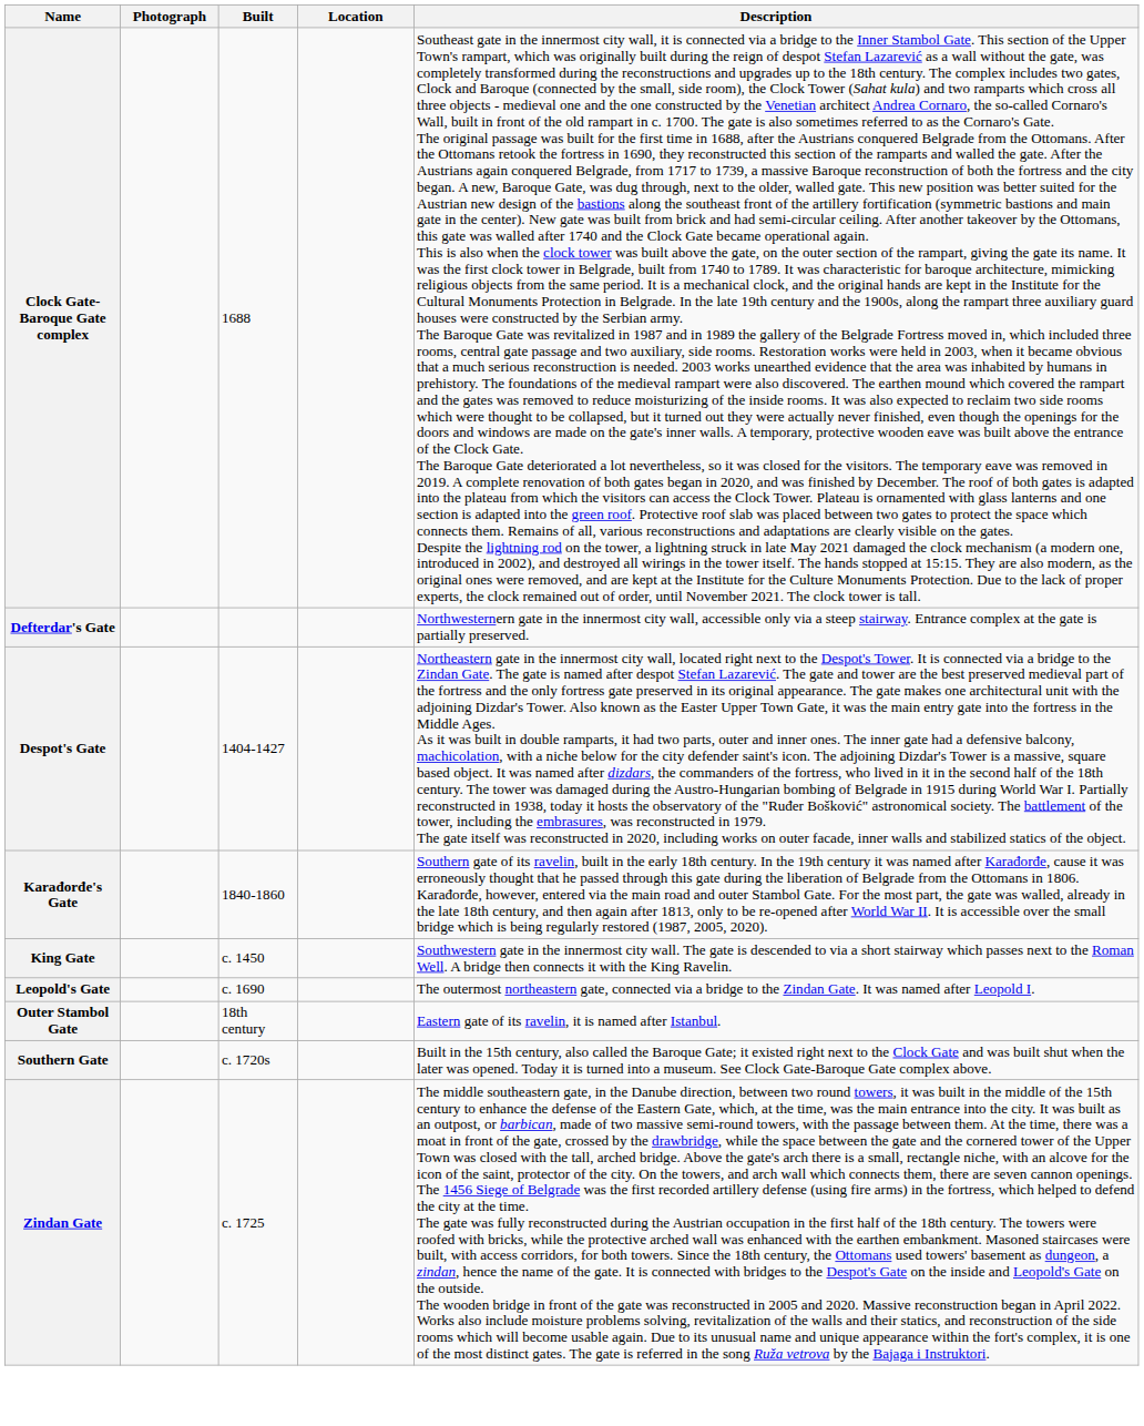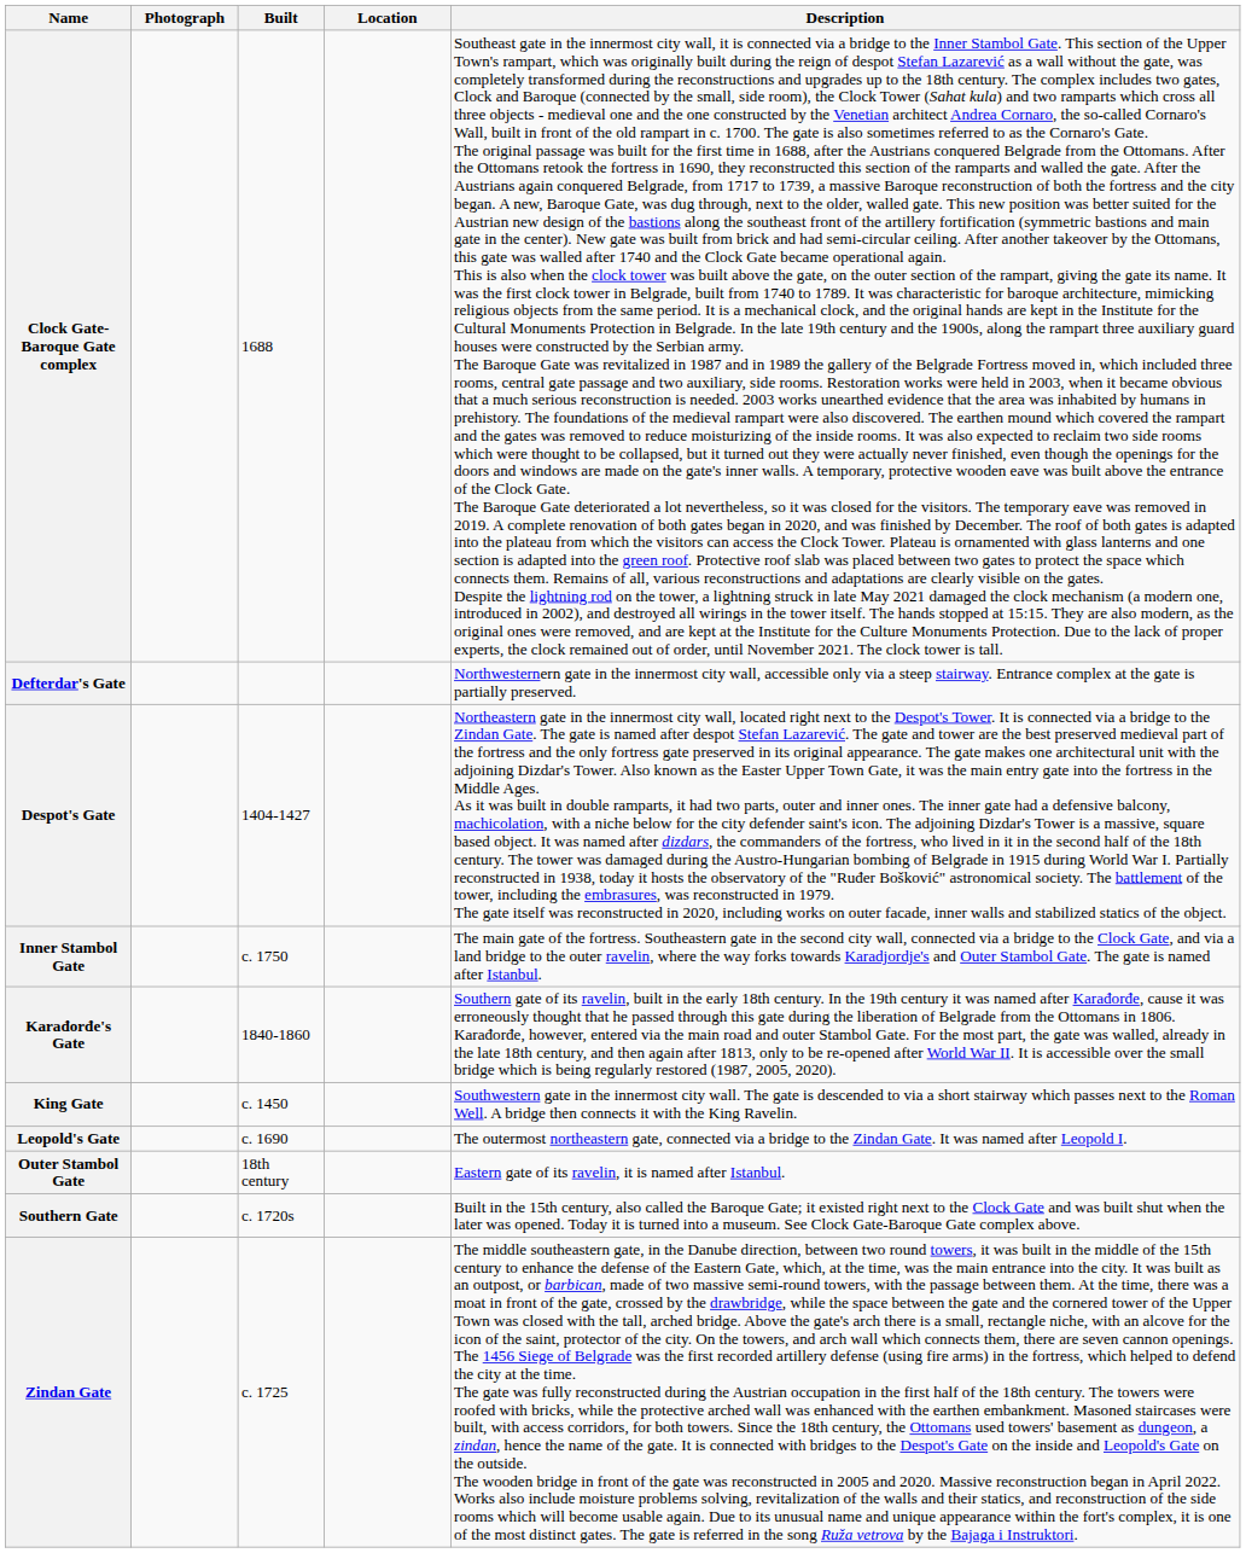 <table class="wikitable sortable plainrowheaders">
 <tr>
 <th scope="col" style="width:120px">Name</th>
 <th scope="col" style="width:100px" class="unsortable">Photograph</th>
 <th scope="col" style="width:80px">Built</th>
 <th scope="col" style="width:120px">Location</th>
 <th scope="col" class="unsortable">Description</th>
 </tr>
 <tr>
 <th scope="row">Clock Gate-<br>Baroque Gate complex</th>
 <td></td>
 <td>1688</td>
 <td></td>
 <td>Southeast gate in the innermost city wall, it is connected via a bridge to the <a href='#'>Inner Stambol Gate</a>. This section of the Upper Town's rampart, which was originally built during the reign of despot <a href='#'>Stefan Lazarević</a> as a wall without the gate, was completely transformed during the reconstructions and upgrades up to the 18th century. The complex includes two gates, Clock and Baroque (connected by the small, side room), the Clock Tower (<em>Sahat kula</em>) and two ramparts which cross all three objects - medieval one and the one constructed by the <a href='#'>Venetian</a> architect <a href='#'>Andrea Cornaro</a>, the so-called Cornaro's Wall, built in front of the old rampart in c. 1700. The gate is also sometimes referred to as the Cornaro's Gate.<br>The original passage was built for the first time in 1688, after the Austrians conquered Belgrade from the Ottomans. After the Ottomans retook the fortress in 1690, they reconstructed this section of the ramparts and walled the gate. After the Austrians again conquered Belgrade, from 1717 to 1739, a massive Baroque reconstruction of both the fortress and the city began. A new, Baroque Gate, was dug through, next to the older, walled gate. This new position was better suited for the Austrian new design of the <a href='#'>bastions</a> along the southeast front of the artillery fortification (symmetric bastions and main gate in the center). New gate was built from brick and had semi-circular ceiling. After another takeover by the Ottomans, this gate was walled after 1740 and the Clock Gate became operational again.<br>This is also when the <a href='#'>clock tower</a> was built above the gate, on the outer section of the rampart, giving the gate its name. It was the first clock tower in Belgrade, built from 1740 to 1789. It was characteristic for baroque architecture, mimicking religious objects from the same period. It is a mechanical clock, and the original hands are kept in the Institute for the Cultural Monuments Protection in Belgrade. In the late 19th century and the 1900s, along the rampart three auxiliary guard houses were constructed by the Serbian army.<br>The Baroque Gate was revitalized in 1987 and in 1989 the gallery of the Belgrade Fortress moved in, which included three rooms, central gate passage and two auxiliary, side rooms. Restoration works were held in 2003, when it became obvious that a much serious reconstruction is needed. 2003 works unearthed evidence that the area was inhabited by humans in prehistory. The foundations of the medieval rampart were also discovered. The earthen mound which covered the rampart and the gates was removed to reduce moisturizing of the inside rooms. It was also expected to reclaim two side rooms which were thought to be collapsed, but it turned out they were actually never finished, even though the openings for the doors and windows are made on the gate's inner walls. A temporary, protective wooden eave was built above the entrance of the Clock Gate.<br>The Baroque Gate deteriorated a lot nevertheless, so it was closed for the visitors. The temporary eave was removed in 2019. A complete renovation of both gates began in 2020, and was finished by December. The roof of both gates is adapted into the plateau from which the visitors can access the Clock Tower. Plateau is ornamented with glass lanterns and one section is adapted into the <a href='#'>green roof</a>. Protective roof slab was placed between two gates to protect the space which connects them. Remains of all, various reconstructions and adaptations are clearly visible on the gates.<br>Despite the <a href='#'>lightning rod</a> on the tower, a lightning struck in late May 2021 damaged the clock mechanism (a modern one, introduced in 2002), and destroyed all wirings in the tower itself. The hands stopped at 15:15. They are also modern, as the original ones were removed, and are kept at the Institute for the Culture Monuments Protection. Due to the lack of proper experts, the clock remained out of order, until November 2021. The clock tower is  tall.</td>
 </tr>
 <tr>
 <th scope="row"><a href='#'>Defterdar</a>'s Gate</th>
 <td></td>
 <td></td>
 <td></td>
 <td><a href='#'>Northwestern</a>ern gate in the innermost city wall, accessible only via a steep <a href='#'>stairway</a>. Entrance complex at the gate is partially preserved.</td>
 </tr>
 <tr>
 <th scope="row">Despot's Gate</th>
 <td></td>
 <td>1404-1427</td>
 <td></td>
 <td><a href='#'>Northeastern</a> gate in the innermost city wall, located right next to the <a href='#'>Despot's Tower</a>. It is connected via a bridge to the <a href='#'>Zindan Gate</a>. The gate is named after despot <a href='#'>Stefan Lazarević</a>. The gate and tower are the best preserved medieval part of the fortress and the only fortress gate preserved in its original appearance. The gate makes one architectural unit with the adjoining Dizdar's Tower. Also known as the Easter Upper Town Gate, it was the main entry gate into the fortress in the Middle Ages.<br>As it was built in double ramparts, it had two parts, outer and inner ones. The inner gate had a defensive balcony, <a href='#'>machicolation</a>, with a niche below for the city defender saint's icon. The adjoining Dizdar's Tower is a massive, square based object. It was named after <em><a href='#'>dizdars</a></em>, the commanders of the fortress, who lived in it in the second half of the 18th century. The tower was damaged during the Austro-Hungarian bombing of Belgrade in 1915 during World War I. Partially reconstructed in 1938, today it hosts the observatory of the "Ruđer Bošković" astronomical society. The <a href='#'>battlement</a> of the tower, including the <a href='#'>embrasures</a>, was reconstructed in 1979.<br>The gate itself was reconstructed in 2020, including works on outer facade, inner walls and stabilized statics of the object.</td>
+</tr>
+<tr>
+<th scope="row">Inner Stambol Gate</th>
+<td></td>
+<td>c. 1750</td>
+<td></td>
+<td>The main gate of the fortress. Southeastern gate in the second city wall, connected via a bridge to the <a href='#'>Clock Gate</a>, and via a land bridge to the outer <a href='#'>ravelin</a>, where the way forks towards <a href='#'>Karadjordje's</a> and <a href='#'>Outer Stambol Gate</a>. The gate is named after <a href='#'>Istanbul</a>.</td>
 </tr>
 <tr>
 <th scope="row">Karađorđe's Gate</th>
 <td></td>
 <td>1840-1860</td>
 <td></td>
 <td><a href='#'>Southern</a> gate of its <a href='#'>ravelin</a>, built in the early 18th century. In the 19th century it was named after <a href='#'>Karađorđe</a>, cause it was erroneously thought that he passed through this gate during the liberation of Belgrade from the Ottomans in 1806. Karađorđe, however, entered via the main road and outer Stambol Gate. For the most part, the gate was walled, already in the late 18th century, and then again after 1813, only to be re-opened after <a href='#'>World War II</a>. It is accessible over the small bridge which is being regularly restored (1987, 2005, 2020).</td>
 </tr>
 <tr>
 <th scope="row">King Gate</th>
 <td></td>
 <td>c.  1450</td>
 <td></td>
 <td><a href='#'>Southwestern</a> gate in the innermost city wall. The gate is descended to via a short stairway which passes next to the <a href='#'>Roman Well</a>. A bridge then connects it with the King Ravelin.</td>
 </tr>
 <tr>
 <th scope="row">Leopold's Gate</th>
 <td></td>
 <td>c. 1690</td>
 <td></td>
 <td>The outermost <a href='#'>northeastern</a> gate, connected via a bridge to the <a href='#'>Zindan Gate</a>. It was named after <a href='#'>Leopold I</a>.</td>
 </tr>
 <tr>
 <th scope="row">Outer Stambol Gate</th>
 <td></td>
 <td>18th century</td>
 <td></td>
 <td><a href='#'>Eastern</a> gate of its <a href='#'>ravelin</a>, it is named after <a href='#'>Istanbul</a>.</td>
 </tr>
 <tr>
 <th scope="row">Southern Gate</th>
 <td></td>
 <td>c. 1720s</td>
 <td></td>
 <td>Built in the 15th century, also called the Baroque Gate; it existed right next to the <a href='#'>Clock Gate</a> and was built shut when the later was opened. Today it is turned into a museum. See Clock Gate-Baroque Gate complex above.</td>
 </tr>
 <tr>
 <th scope="row"><a href='#'>Zindan Gate</a></th>
 <td></td>
 <td>c. 1725</td>
 <td></td>
 <td>The middle southeastern gate, in the Danube direction, between two round <a href='#'>towers</a>, it was built in the middle of the 15th century to enhance the defense of the Eastern Gate, which, at the time, was the main entrance into the city. It was built as an outpost, or <em><a href='#'>barbican</a></em>, made of two massive semi-round towers, with the passage between them. At the time, there was a moat in front of the gate, crossed by the <a href='#'>drawbridge</a>, while the space between the gate and the cornered tower of the Upper Town was closed with the  tall, arched bridge. Above the gate's arch there is a small, rectangle niche, with an alcove for the icon of the saint, protector of the city. On the towers, and arch wall which connects them, there are seven cannon openings. The <a href='#'>1456 Siege of Belgrade</a> was the first recorded artillery defense (using fire arms) in the fortress, which helped to defend the city at the time.<br>The gate was fully reconstructed during the Austrian occupation in the first half of the 18th century. The towers were roofed with bricks, while the protective arched wall was enhanced with the  earthen embankment. Masoned staircases were built, with access corridors, for both towers. Since the 18th century, the <a href='#'>Ottomans</a> used towers' basement as <a href='#'>dungeon</a>, a <em><a href='#'>zindan</a></em>, hence the name of the gate. It is connected with bridges to the <a href='#'>Despot's Gate</a> on the inside and <a href='#'>Leopold's Gate</a> on the outside.<br>The wooden bridge in front of the gate was reconstructed in 2005 and 2020. Massive reconstruction began in April 2022. Works also include moisture problems solving, revitalization of the walls and their statics, and reconstruction of the side rooms which will become usable again. Due to its unusual name and unique appearance within the fort's complex, it is one of the most distinct gates. The gate is referred in the song <em><a href='#'>Ruža vetrova</a></em> by the <a href='#'>Bajaga i Instruktori</a>.</td>
 </tr>
 </table>
